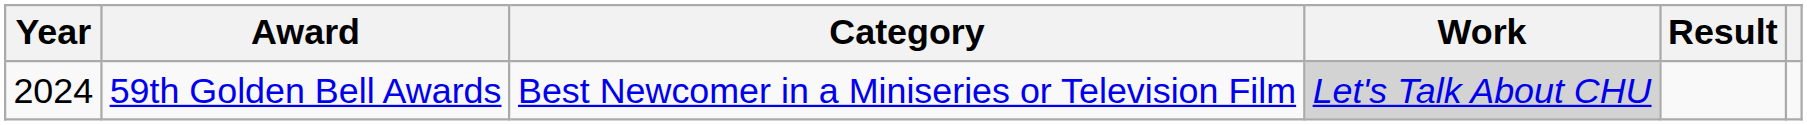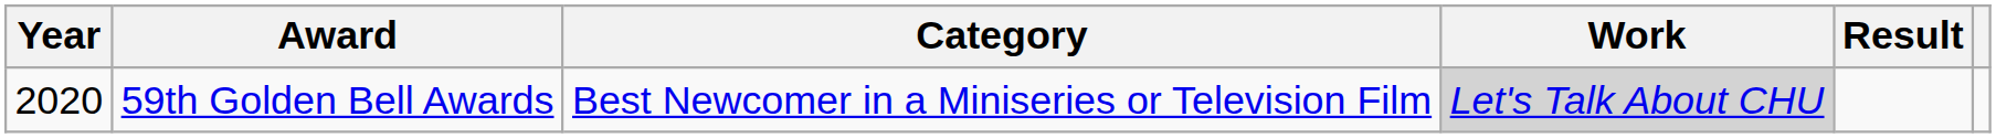 <table class="wikitable plainrowheaders">
 <tr>
 <th>Year</th>
 <th>Award</th>
 <th>Category</th>
 <th>Work</th>
 <th>Result</th>
 <th></th>
 </tr>
 <tr>
-<td>2024</td>
+<td>2020</td>
 <td><a href='#'>59th Golden Bell Awards</a></td>
 <td><a href='#'>Best Newcomer in a Miniseries or Television Film</a></td>
 <td style="background: lightgrey;"><em><a href='#'>Let's Talk About CHU</a></em></td>
 <td></td>
 <td></td>
 </tr>
 </table>
